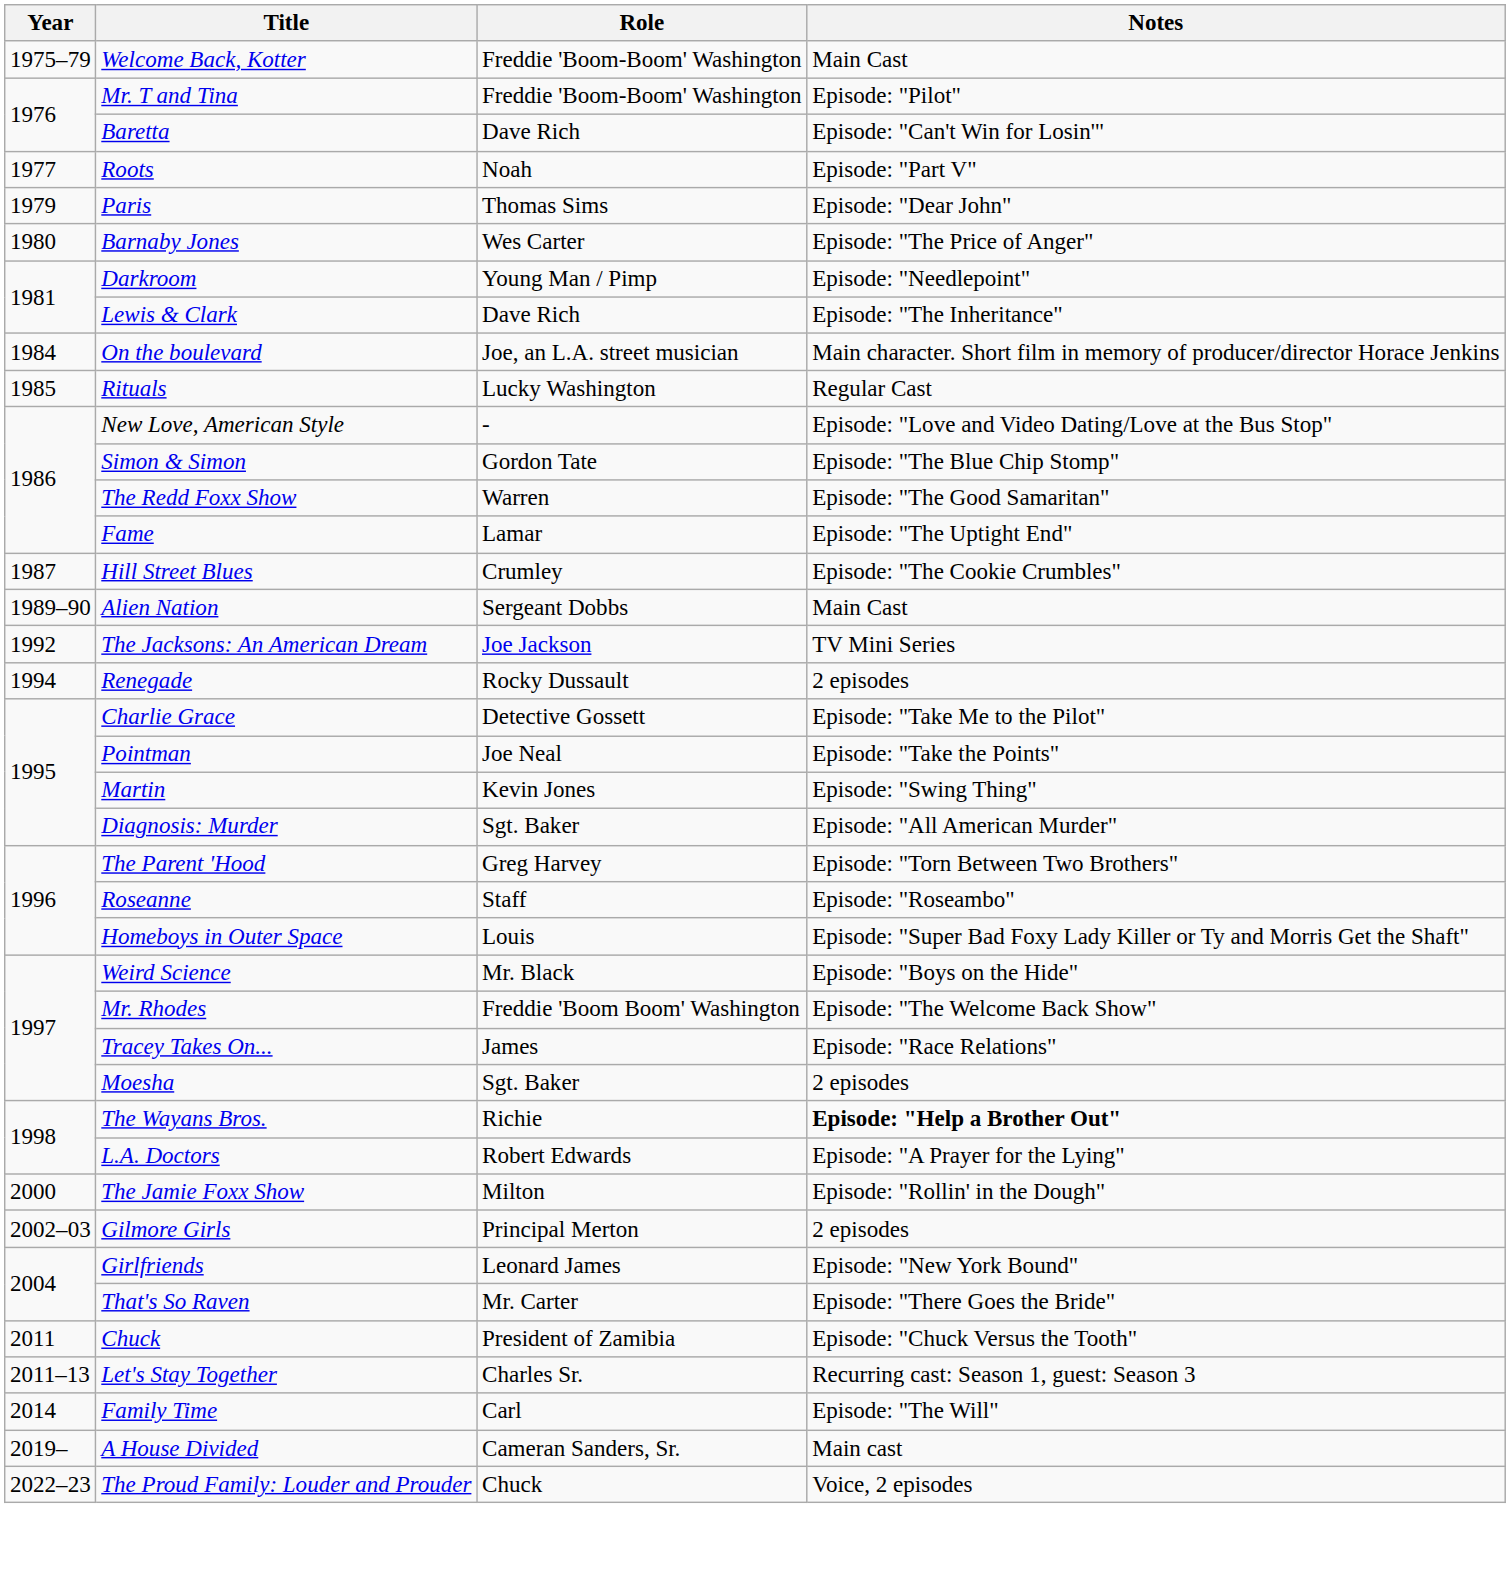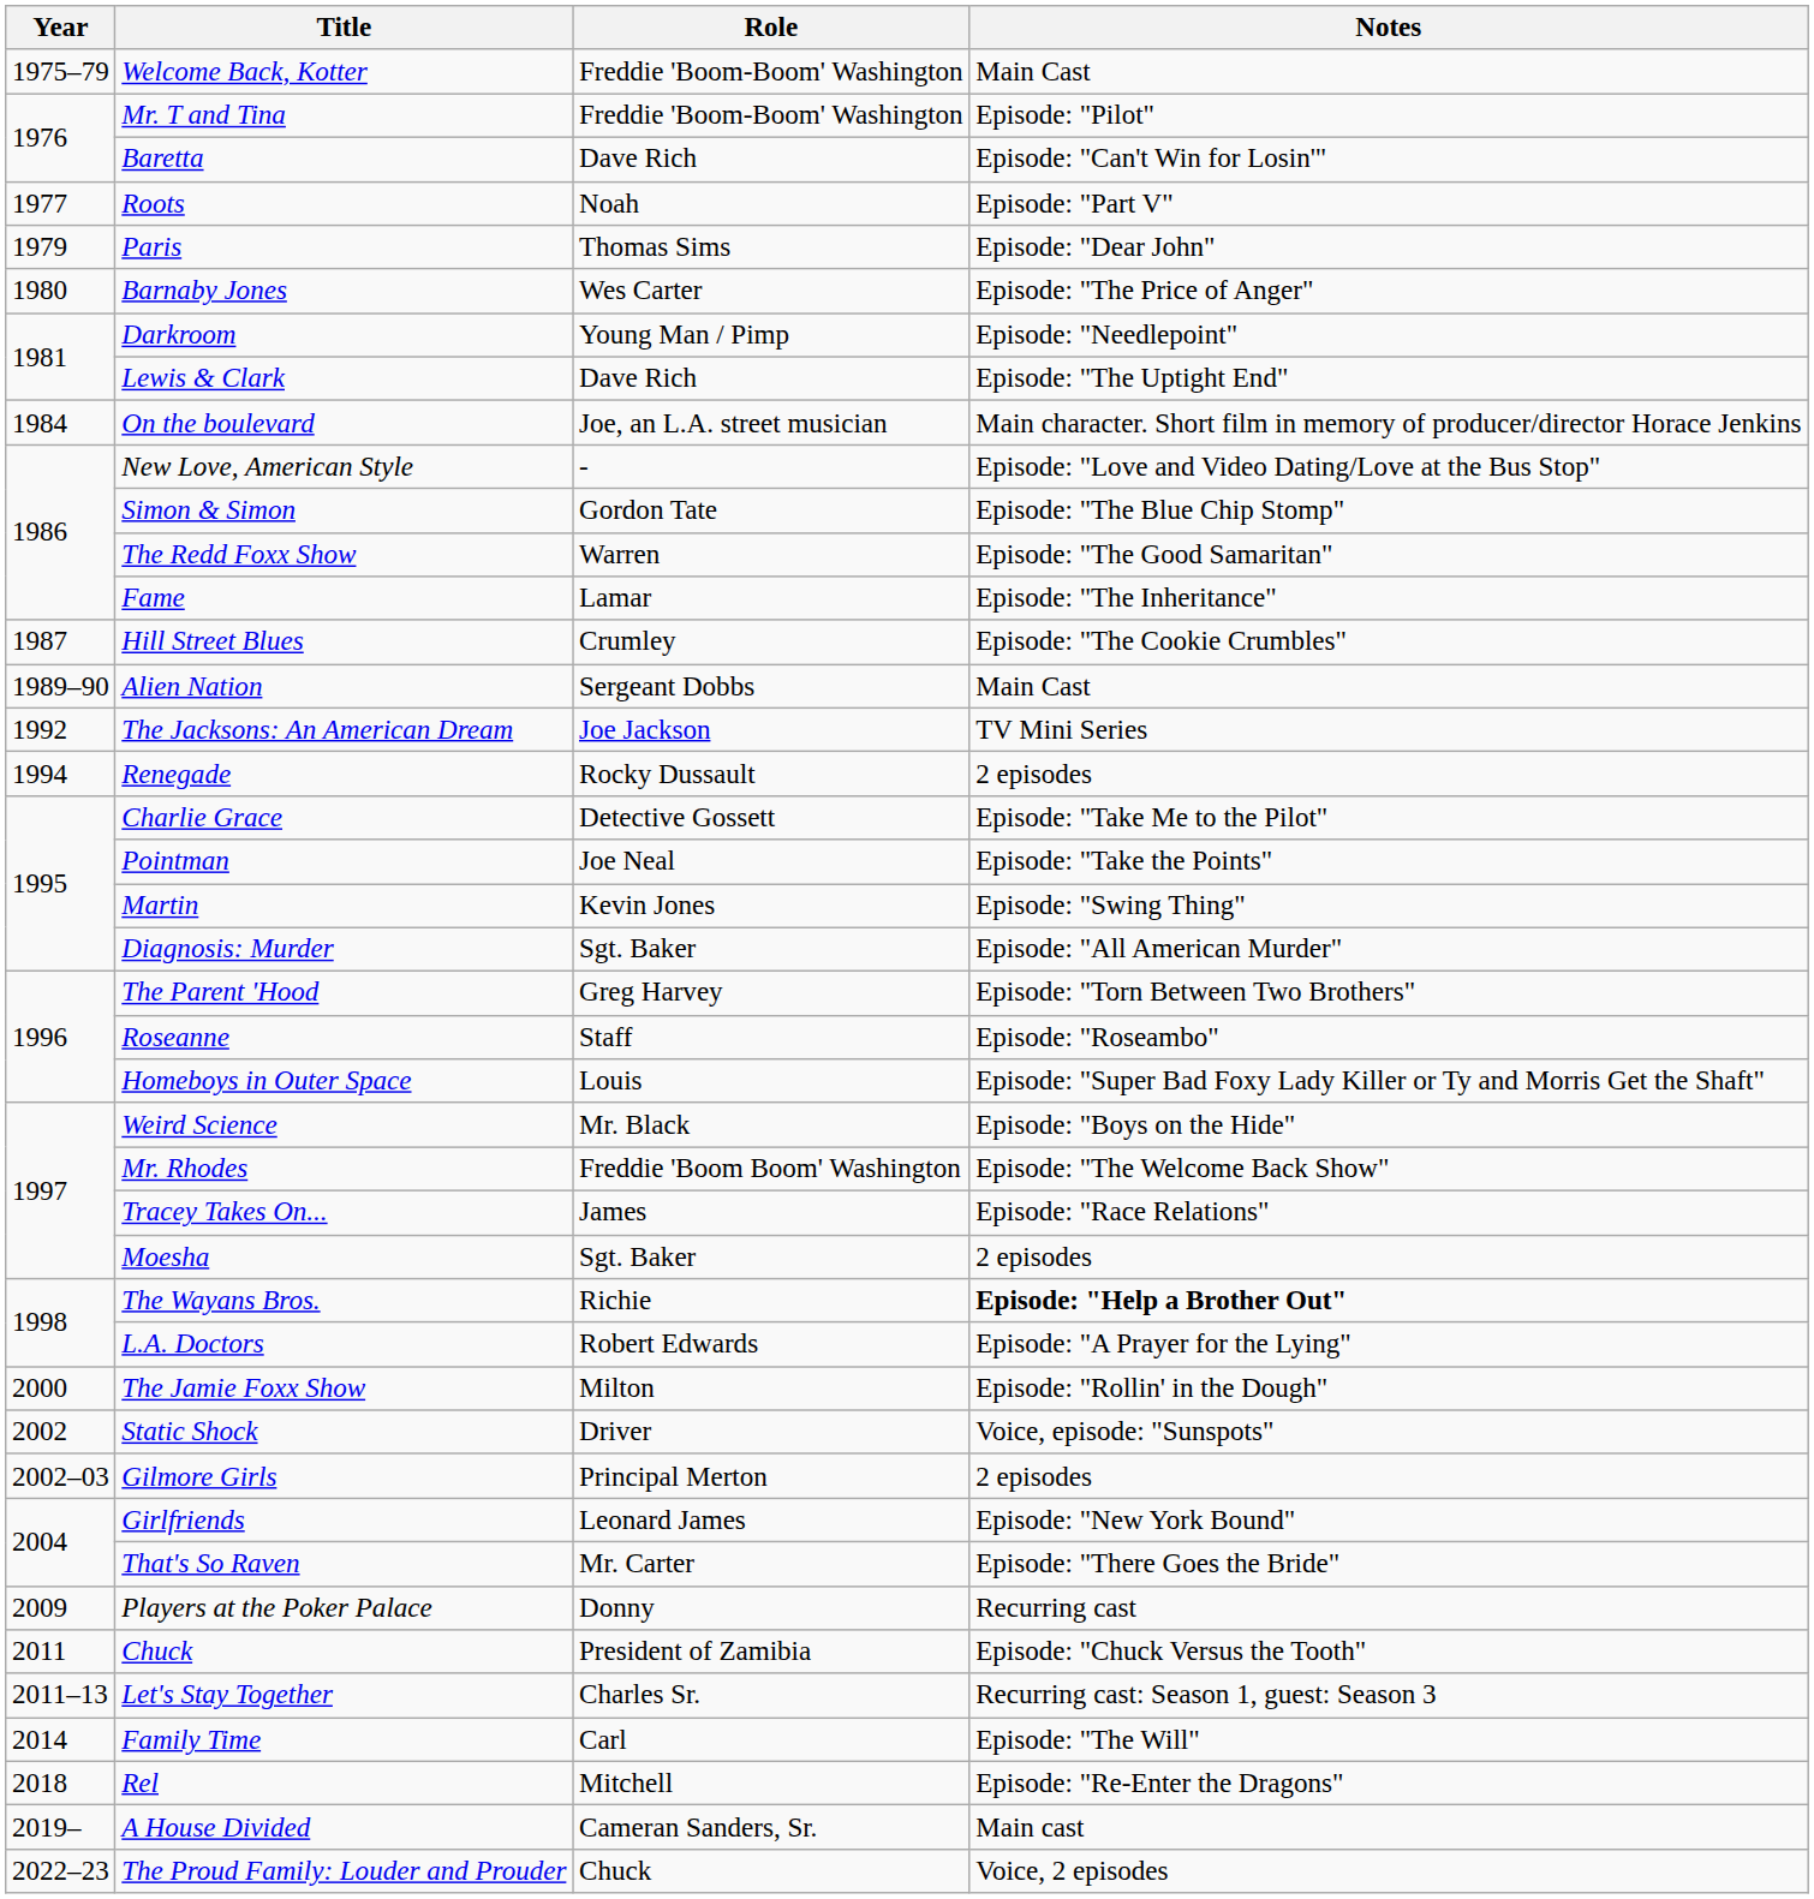 <table class="wikitable plainrowheaders sortable" style="margin-right: 0;">
 <tr>
 <th scope="col">Year</th>
 <th scope="col">Title</th>
 <th scope="col">Role</th>
 <th scope="col" class="unsortable">Notes</th>
 </tr>
 <tr>
 <td>1975–79</td>
 <td><em><a href='#'>Welcome Back, Kotter</a></em></td>
 <td>Freddie 'Boom-Boom' Washington</td>
 <td>Main Cast</td>
 </tr>
 <tr>
 <td rowspan=2>1976</td>
 <td><em><a href='#'>Mr. T and Tina</a></em></td>
 <td>Freddie 'Boom-Boom' Washington</td>
 <td>Episode: "Pilot"</td>
 </tr>
 <tr>
 <td><em><a href='#'>Baretta</a></em></td>
 <td>Dave Rich</td>
 <td>Episode: "Can't Win for Losin'"</td>
 </tr>
 <tr>
 <td>1977</td>
 <td><em><a href='#'>Roots</a></em></td>
 <td>Noah</td>
 <td>Episode: "Part V"</td>
 </tr>
 <tr>
 <td>1979</td>
 <td><em><a href='#'>Paris</a></em></td>
 <td>Thomas Sims</td>
 <td>Episode: "Dear John"</td>
 </tr>
 <tr>
 <td>1980</td>
 <td><em><a href='#'>Barnaby Jones</a></em></td>
 <td>Wes Carter</td>
 <td>Episode: "The Price of Anger"</td>
 </tr>
 <tr>
 <td rowspan=2>1981</td>
 <td><em><a href='#'>Darkroom</a></em></td>
 <td>Young Man / Pimp</td>
 <td>Episode: "Needlepoint"</td>
 </tr>
 <tr>
 <td><em><a href='#'>Lewis & Clark</a></em></td>
 <td>Dave Rich</td>
-<td>Episode: "The Inheritance"</td>
+<td>Episode: "The Uptight End"</td>
 </tr>
 <tr>
 <td>1984</td>
 <td><em><a href='#'>On the boulevard</a></em></td>
 <td>Joe, an L.A. street musician</td>
 <td>Main character. Short film in memory of producer/director Horace Jenkins</td>
-</tr>
-<tr>
-<td>1985</td>
-<td><em><a href='#'>Rituals</a></em></td>
-<td>Lucky Washington</td>
-<td>Regular Cast</td>
 </tr>
 <tr>
 <td rowspan=4>1986</td>
 <td><em>New Love, American Style</em></td>
 <td>-</td>
 <td>Episode: "Love and Video Dating/Love at the Bus Stop"</td>
 </tr>
 <tr>
 <td><em><a href='#'>Simon & Simon</a></em></td>
 <td>Gordon Tate</td>
 <td>Episode: "The Blue Chip Stomp"</td>
 </tr>
 <tr>
 <td><em><a href='#'>The Redd Foxx Show</a></em></td>
 <td>Warren</td>
 <td>Episode: "The Good Samaritan"</td>
 </tr>
 <tr>
 <td><em><a href='#'>Fame</a></em></td>
 <td>Lamar</td>
-<td>Episode: "The Uptight End"</td>
+<td>Episode: "The Inheritance"</td>
 </tr>
 <tr>
 <td>1987</td>
 <td><em><a href='#'>Hill Street Blues</a></em></td>
 <td>Crumley</td>
 <td>Episode: "The Cookie Crumbles"</td>
 </tr>
 <tr>
 <td>1989–90</td>
 <td><em><a href='#'>Alien Nation</a></em></td>
 <td>Sergeant Dobbs</td>
 <td>Main Cast</td>
 </tr>
 <tr>
 <td>1992</td>
 <td><em><a href='#'>The Jacksons: An American Dream</a></em></td>
 <td><a href='#'>Joe Jackson</a></td>
 <td>TV Mini Series</td>
 </tr>
 <tr>
 <td>1994</td>
 <td><em><a href='#'>Renegade</a></em></td>
 <td>Rocky Dussault</td>
 <td>2 episodes</td>
 </tr>
 <tr>
 <td rowspan=4>1995</td>
 <td><em><a href='#'>Charlie Grace</a></em></td>
 <td>Detective Gossett</td>
 <td>Episode: "Take Me to the Pilot"</td>
 </tr>
 <tr>
 <td><em><a href='#'>Pointman</a></em></td>
 <td>Joe Neal</td>
 <td>Episode: "Take the Points"</td>
 </tr>
 <tr>
 <td><em><a href='#'>Martin</a></em></td>
 <td>Kevin Jones</td>
 <td>Episode: "Swing Thing"</td>
 </tr>
 <tr>
 <td><em><a href='#'>Diagnosis: Murder</a></em></td>
 <td>Sgt. Baker</td>
 <td>Episode: "All American Murder"</td>
 </tr>
 <tr>
 <td rowspan=3>1996</td>
 <td><em><a href='#'>The Parent 'Hood</a></em></td>
 <td>Greg Harvey</td>
 <td>Episode: "Torn Between Two Brothers"</td>
 </tr>
 <tr>
 <td><em><a href='#'>Roseanne</a></em></td>
 <td>Staff</td>
 <td>Episode: "Roseambo"</td>
 </tr>
 <tr>
 <td><em><a href='#'>Homeboys in Outer Space</a></em></td>
 <td>Louis</td>
 <td>Episode: "Super Bad Foxy Lady Killer or Ty and Morris Get the Shaft"</td>
 </tr>
 <tr>
 <td rowspan=4>1997</td>
 <td><em><a href='#'>Weird Science</a></em></td>
 <td>Mr. Black</td>
 <td>Episode: "Boys on the Hide"</td>
 </tr>
 <tr>
 <td><em><a href='#'>Mr. Rhodes</a></em></td>
 <td>Freddie 'Boom Boom' Washington</td>
 <td>Episode: "The Welcome Back Show"</td>
 </tr>
 <tr>
 <td><em><a href='#'>Tracey Takes On...</a></em></td>
 <td>James</td>
 <td>Episode: "Race Relations"</td>
 </tr>
 <tr>
 <td><em><a href='#'>Moesha</a></em></td>
 <td>Sgt. Baker</td>
 <td>2 episodes</td>
 </tr>
 <tr>
 <td rowspan=2>1998</td>
 <td><em><a href='#'>The Wayans Bros.</a></em></td>
 <td>Richie</td>
 <td><strong>Episode: "Help a Brother Out"</strong></td>
 </tr>
 <tr>
 <td><em><a href='#'>L.A. Doctors</a></em></td>
 <td>Robert Edwards</td>
 <td>Episode: "A Prayer for the Lying"</td>
 </tr>
 <tr>
 <td>2000</td>
 <td><em><a href='#'>The Jamie Foxx Show</a></em></td>
 <td>Milton</td>
 <td>Episode: "Rollin' in the Dough"</td>
 </tr>
 <tr>
+<td>2002</td>
+<td><em><a href='#'>Static Shock</a></em></td>
+<td>Driver</td>
+<td>Voice, episode: "Sunspots"</td>
+</tr>
+<tr>
 <td>2002–03</td>
 <td><em><a href='#'>Gilmore Girls</a></em></td>
 <td>Principal Merton</td>
 <td>2 episodes</td>
 </tr>
 <tr>
 <td rowspan=2>2004</td>
 <td><em><a href='#'>Girlfriends</a></em></td>
 <td>Leonard James</td>
 <td>Episode: "New York Bound"</td>
 </tr>
 <tr>
 <td><em><a href='#'>That's So Raven</a></em></td>
 <td>Mr. Carter</td>
 <td>Episode: "There Goes the Bride"</td>
+</tr>
+<tr>
+<td>2009</td>
+<td><em>Players at the Poker Palace</em></td>
+<td>Donny</td>
+<td>Recurring cast</td>
 </tr>
 <tr>
 <td>2011</td>
 <td><em><a href='#'>Chuck</a></em></td>
 <td>President of Zamibia</td>
 <td>Episode: "Chuck Versus the Tooth"</td>
 </tr>
 <tr>
 <td>2011–13</td>
 <td><em><a href='#'>Let's Stay Together</a></em></td>
 <td>Charles Sr.</td>
 <td>Recurring cast: Season 1, guest: Season 3</td>
 </tr>
 <tr>
 <td>2014</td>
 <td><em><a href='#'>Family Time</a></em></td>
 <td>Carl</td>
 <td>Episode: "The Will"</td>
 </tr>
 <tr>
+<td>2018</td>
+<td><em><a href='#'>Rel</a></em></td>
+<td>Mitchell</td>
+<td>Episode: "Re-Enter the Dragons"</td>
+</tr>
+<tr>
 <td>2019–</td>
 <td><em><a href='#'>A House Divided</a></em></td>
 <td>Cameran Sanders, Sr.</td>
 <td>Main cast</td>
 </tr>
 <tr>
 <td>2022–23</td>
 <td><em><a href='#'>The Proud Family: Louder and Prouder</a></em></td>
 <td>Chuck</td>
 <td>Voice, 2 episodes</td>
 </tr>
 </table>
